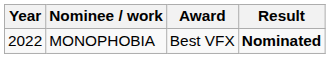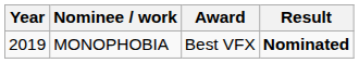 <table class="wikitable">
 <tr>
 <th>Year</th>
 <th>Nominee / work</th>
 <th>Award</th>
 <th>Result</th>
 </tr>
 <tr>
-<td>2022</td>
+<td>2019</td>
 <td>MONOPHOBIA</td>
 <td>Best VFX</td>
 <td><strong>Nominated</strong></td>
 </tr>
 </table>
